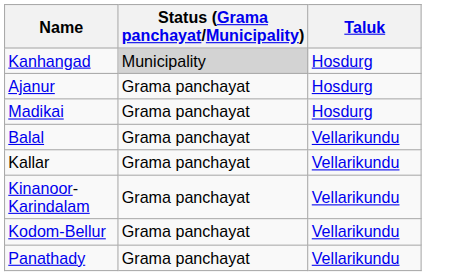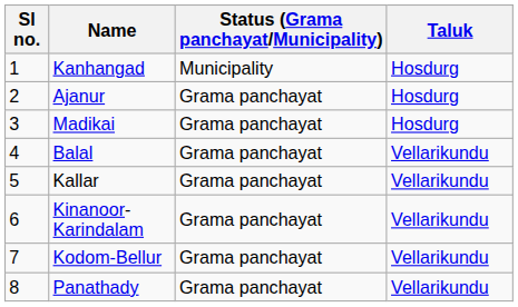 <table class="wikitable sortable" style="font-size: 95%;">
 <tr>
+<th width="30px">Sl no.</th>
 <th width="100px">Name</th>
 <th width="130px">Status (<a href='#'>Grama panchayat</a>/<a href='#'>Municipality</a>)</th>
 <th width="100px"><a href='#'>Taluk</a></th>
 </tr>
 <tr>
+<td>1</td>
 <td><a href='#'>Kanhangad</a></td>
-<td style="background: lightgrey;">Municipality</td>
+<td>Municipality</td>
 <td><a href='#'>Hosdurg</a></td>
 </tr>
 <tr>
+<td>2</td>
 <td><a href='#'>Ajanur</a></td>
 <td>Grama panchayat</td>
 <td><a href='#'>Hosdurg</a></td>
 </tr>
 <tr>
+<td>3</td>
 <td><a href='#'>Madikai</a></td>
 <td>Grama panchayat</td>
 <td><a href='#'>Hosdurg</a></td>
 </tr>
 <tr>
+<td>4</td>
 <td><a href='#'>Balal</a></td>
 <td>Grama panchayat</td>
 <td><a href='#'>Vellarikundu</a></td>
 </tr>
 <tr>
+<td>5</td>
 <td>Kallar</td>
 <td>Grama panchayat</td>
 <td><a href='#'>Vellarikundu</a></td>
 </tr>
 <tr>
+<td>6</td>
 <td><a href='#'>Kinanoor</a>-<a href='#'>Karindalam</a></td>
 <td>Grama panchayat</td>
 <td><a href='#'>Vellarikundu</a></td>
 </tr>
 <tr>
+<td>7</td>
 <td><a href='#'>Kodom-Bellur</a></td>
 <td>Grama panchayat</td>
 <td><a href='#'>Vellarikundu</a></td>
 </tr>
 <tr>
+<td>8</td>
 <td><a href='#'>Panathady</a></td>
 <td>Grama panchayat</td>
 <td><a href='#'>Vellarikundu</a></td>
 </tr>
 </table>
